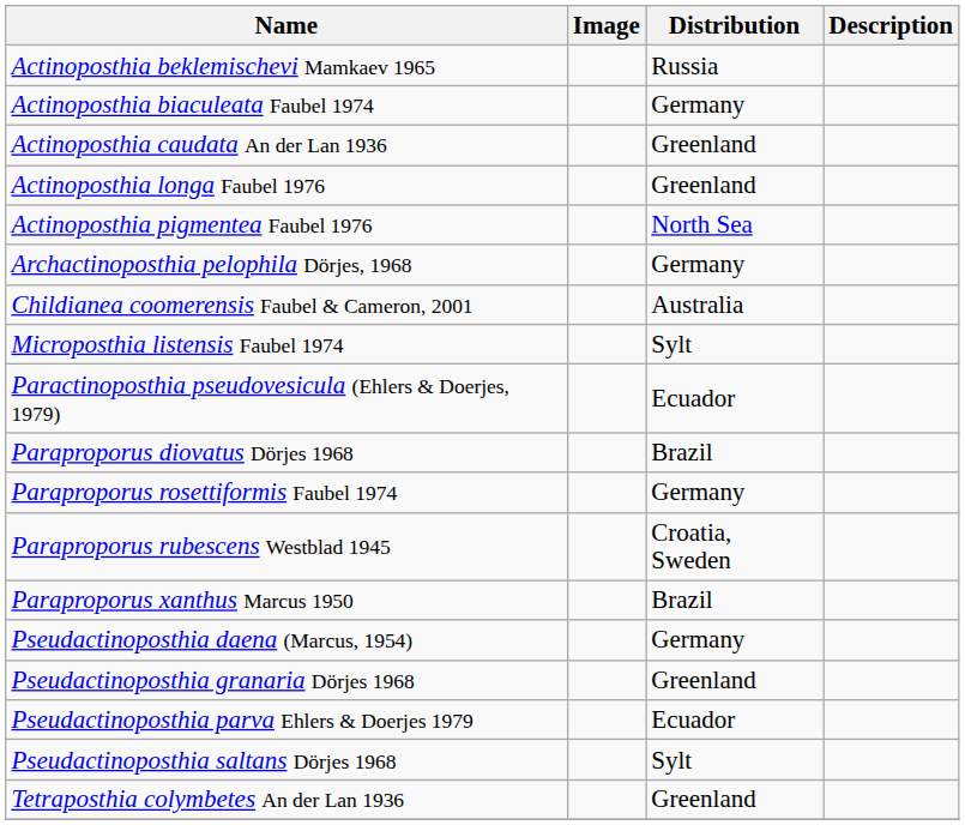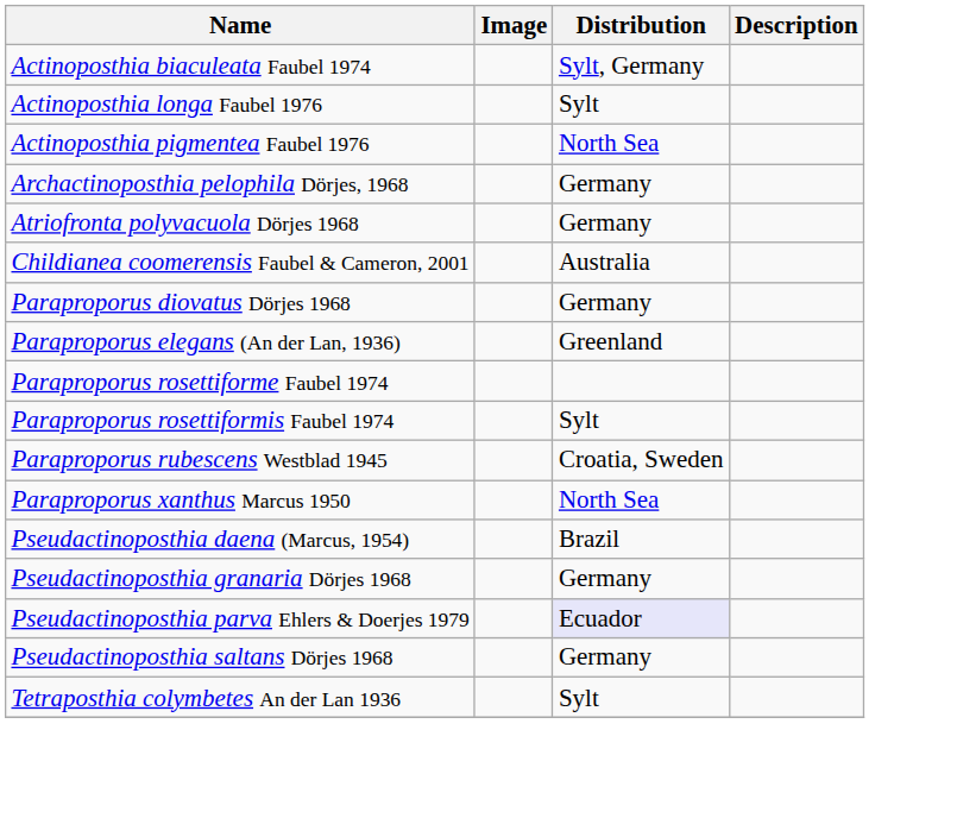 <table class="wikitable sortable" style="text-align:left;">
 <tr>
 <th scope="col">Name</th>
 <th scope="col">Image</th>
 <th scope="col">Distribution</th>
 <th scope="col">Description</th>
 </tr>
 <tr>
-<td scope="row" align="left"><em><a href='#'>Actinoposthia beklemischevi</a></em> <small>Mamkaev 1965</small></td>
-<td></td>
-<td>Russia</td>
-<td></td>
-</tr>
-<tr>
 <td scope="row" align="left"><em><a href='#'>Actinoposthia biaculeata</a></em> <small>Faubel 1974</small></td>
 <td></td>
-<td>Germany</td>
-<td></td>
-</tr>
-<tr>
-<td scope="row" align="left"><em><a href='#'>Actinoposthia caudata</a></em> <small>An der Lan 1936</small></td>
-<td></td>
-<td>Greenland</td>
+<td><a href='#'>Sylt</a>, Germany</td>
 <td></td>
 </tr>
 <tr>
 <td scope="row" align="left"><em><a href='#'>Actinoposthia longa</a></em> <small>Faubel 1976</small></td>
 <td></td>
-<td>Greenland</td>
+<td>Sylt</td>
 <td></td>
 </tr>
 <tr>
 <td scope="row" align="left"><em><a href='#'>Actinoposthia pigmentea</a></em> <small>Faubel 1976</small></td>
 <td></td>
 <td><a href='#'>North Sea</a></td>
 <td></td>
 </tr>
 <tr>
 <td scope="row" align="left"><em><a href='#'>Archactinoposthia pelophila</a></em> <small>Dörjes, 1968</small></td>
 <td></td>
 <td>Germany</td>
 <td></td>
 </tr>
 <tr>
+<td scope="row" align="left"><em><a href='#'>Atriofronta polyvacuola</a></em> <small>Dörjes 1968</small></td>
+<td></td>
+<td>Germany</td>
+<td></td>
+</tr>
+<tr>
 <td scope="row" align="left"><em><a href='#'>Childianea coomerensis</a></em> <small>Faubel & Cameron, 2001</small></td>
 <td></td>
 <td>Australia</td>
 <td></td>
 </tr>
 <tr>
-<td scope="row" align="left"><em><a href='#'>Microposthia listensis</a></em> <small>Faubel 1974</small></td>
+<td scope="row" align="left"><em><a href='#'>Paraproporus diovatus</a></em> <small>Dörjes 1968</small></td>
 <td></td>
-<td>Sylt</td>
+<td>Germany</td>
 <td></td>
 </tr>
 <tr>
-<td scope="row" align="left"><em><a href='#'>Paractinoposthia pseudovesicula</a></em> <small>(Ehlers & Doerjes, 1979)</small></td>
+<td scope="row" align="left"><em><a href='#'>Paraproporus elegans</a></em> <small>(An der Lan, 1936)</small></td>
 <td></td>
-<td>Ecuador</td>
+<td>Greenland</td>
 <td></td>
 </tr>
 <tr>
-<td scope="row" align="left"><em><a href='#'>Paraproporus diovatus</a></em> <small>Dörjes 1968</small></td>
+<td scope="row" align="left"><em><a href='#'>Paraproporus rosettiforme</a></em> <small>Faubel 1974</small></td>
 <td></td>
-<td>Brazil</td>
+<td></td>
 <td></td>
 </tr>
 <tr>
 <td scope="row" align="left"><em><a href='#'>Paraproporus rosettiformis</a></em> <small>Faubel 1974</small></td>
 <td></td>
-<td>Germany</td>
+<td>Sylt</td>
 <td></td>
 </tr>
 <tr>
 <td scope="row" align="left"><em><a href='#'>Paraproporus rubescens</a></em> <small>Westblad 1945</small></td>
 <td></td>
 <td>Croatia, Sweden</td>
 <td></td>
 </tr>
 <tr>
 <td scope="row" align="left"><em><a href='#'>Paraproporus xanthus</a></em> <small>Marcus 1950</small></td>
 <td></td>
-<td>Brazil</td>
+<td><a href='#'>North Sea</a></td>
 <td></td>
 </tr>
 <tr>
 <td scope="row" align="left"><em><a href='#'>Pseudactinoposthia daena</a></em> <small>(Marcus, 1954)</small></td>
 <td></td>
-<td>Germany</td>
+<td>Brazil</td>
 <td></td>
 </tr>
 <tr>
 <td scope="row" align="left"><em><a href='#'>Pseudactinoposthia granaria</a></em> <small>Dörjes 1968</small></td>
 <td></td>
-<td>Greenland</td>
+<td>Germany</td>
 <td></td>
 </tr>
 <tr>
 <td scope="row" align="left"><em><a href='#'>Pseudactinoposthia parva</a></em> <small>Ehlers & Doerjes 1979</small></td>
 <td></td>
-<td>Ecuador</td>
+<td style="background: lavender;">Ecuador</td>
 <td></td>
 </tr>
 <tr>
 <td scope="row" align="left"><em><a href='#'>Pseudactinoposthia saltans</a></em> <small>Dörjes 1968</small></td>
 <td></td>
-<td>Sylt</td>
+<td>Germany</td>
 <td></td>
 </tr>
 <tr>
 <td scope="row" align="left"><em><a href='#'>Tetraposthia colymbetes</a></em> <small>An der Lan 1936</small></td>
 <td></td>
-<td>Greenland</td>
+<td>Sylt</td>
 <td></td>
 </tr>
 <tr>
 </tr>
 </table>
